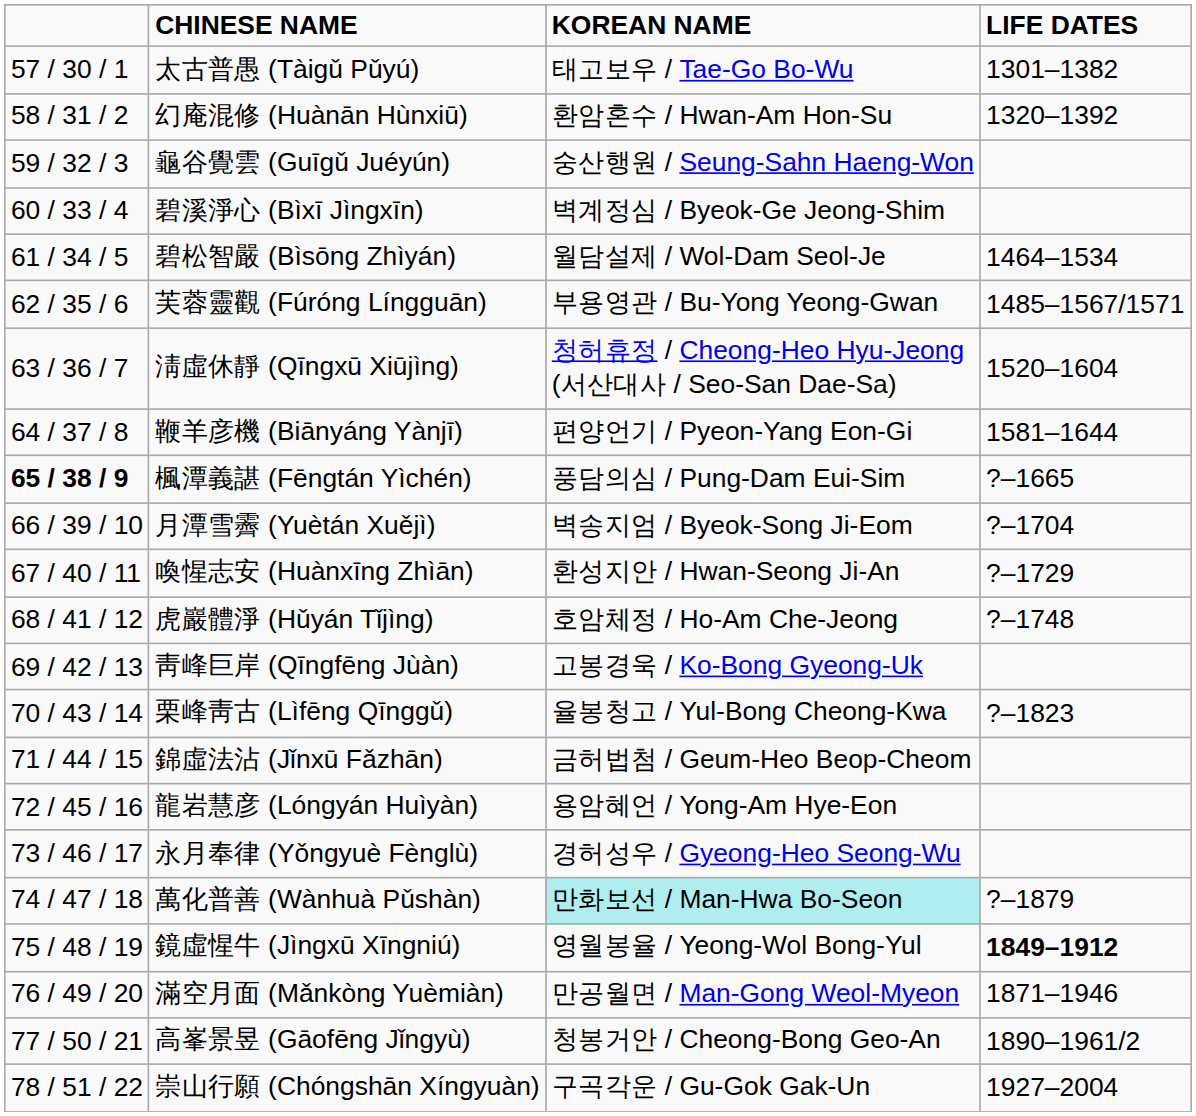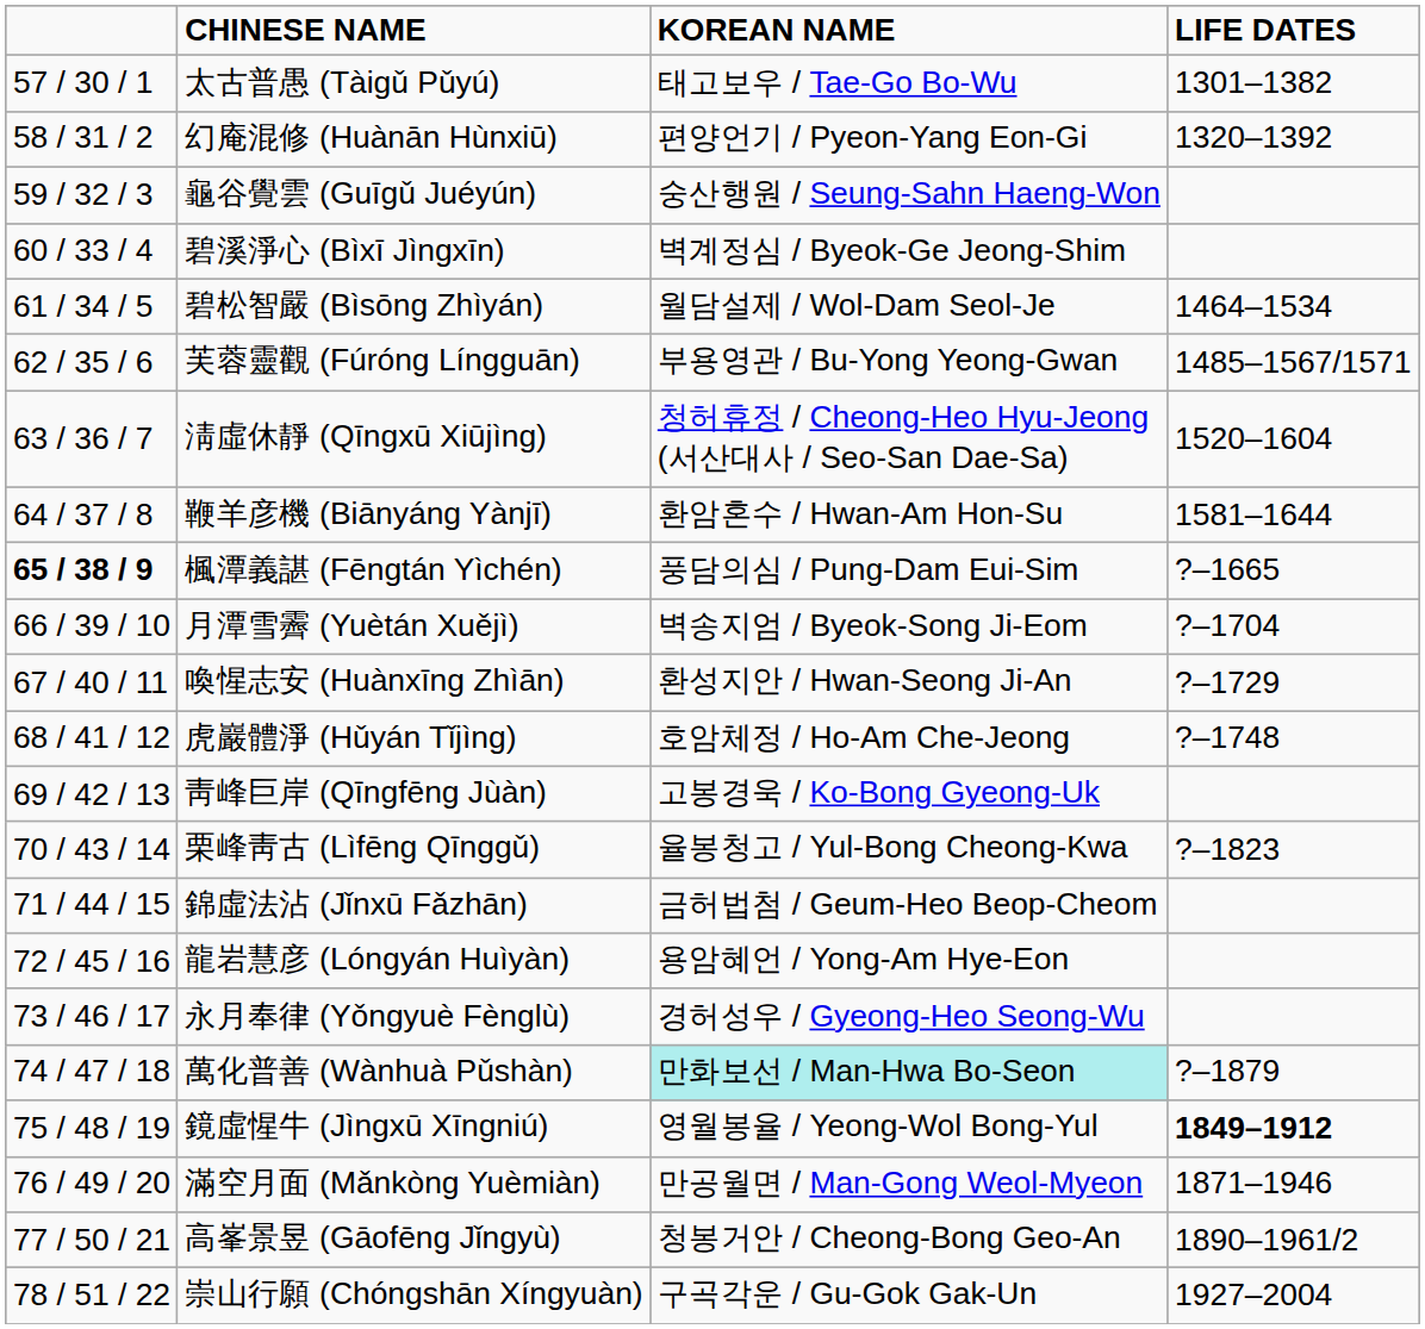 <table class="wikitable" style="border:1px solid black">
 <tr>
 <td></td>
 <td><strong>CHINESE NAME</strong></td>
 <td><strong>KOREAN NAME</strong></td>
 <td><strong>LIFE DATES</strong></td>
 </tr>
 <tr>
 <td>57 / 30 / 1</td>
 <td>太古普愚 (Tàigǔ Pǔyú)</td>
 <td>태고보우 / <a href='#'>Tae-Go Bo-Wu</a></td>
 <td>1301–1382</td>
 </tr>
 <tr>
 <td>58 / 31 / 2</td>
 <td>幻庵混修 (Huànān Hùnxiū)</td>
-<td>환암혼수 / Hwan-Am Hon-Su</td>
+<td>편양언기 / Pyeon-Yang Eon-Gi</td>
 <td>1320–1392</td>
 </tr>
 <tr>
 <td>59 / 32 / 3</td>
 <td>龜谷覺雲 (Guīgǔ Juéyún)</td>
 <td>숭산행원 / <a href='#'>Seung-Sahn Haeng-Won</a></td>
 <td></td>
 </tr>
 <tr>
 <td>60 / 33 / 4</td>
 <td>碧溪淨心 (Bìxī Jìngxīn)</td>
 <td>벽계정심 / Byeok-Ge Jeong-Shim</td>
 <td></td>
 </tr>
 <tr>
 <td>61 / 34 / 5</td>
 <td>碧松智嚴 (Bìsōng Zhìyán)</td>
 <td>월담설제 / Wol-Dam Seol-Je</td>
 <td>1464–1534</td>
 </tr>
 <tr>
 <td>62 / 35 / 6</td>
 <td>芙蓉靈觀 (Fúróng Língguān)</td>
 <td>부용영관 / Bu-Yong Yeong-Gwan</td>
 <td>1485–1567/1571</td>
 </tr>
 <tr>
 <td>63 / 36 / 7</td>
 <td>淸虛休靜 (Qīngxū Xiūjìng)</td>
 <td><a href='#'>청허휴정</a> / <a href='#'>Cheong-Heo Hyu-Jeong</a><br>(서산대사 / Seo-San Dae-Sa)</td>
 <td>1520–1604</td>
 </tr>
 <tr>
 <td>64 / 37 / 8</td>
 <td>鞭羊彦機 (Biānyáng Yànjī)</td>
-<td>편양언기 / Pyeon-Yang Eon-Gi</td>
+<td>환암혼수 / Hwan-Am Hon-Su</td>
 <td>1581–1644</td>
 </tr>
 <tr>
 <td><strong>65 / 38 / 9</strong></td>
 <td>楓潭義諶 (Fēngtán Yìchén)</td>
 <td>풍담의심 / Pung-Dam Eui-Sim</td>
 <td>?–1665</td>
 </tr>
 <tr>
 <td>66 / 39 / 10</td>
 <td>月潭雪霽 (Yuètán Xuějì)</td>
 <td>벽송지엄 / Byeok-Song Ji-Eom</td>
 <td>?–1704</td>
 </tr>
 <tr>
 <td>67 / 40 / 11</td>
 <td>喚惺志安 (Huànxīng Zhìān)</td>
 <td>환성지안 / Hwan-Seong Ji-An</td>
 <td>?–1729</td>
 </tr>
 <tr>
 <td>68 / 41 / 12</td>
 <td>虎巖體淨 (Hǔyán Tǐjìng)</td>
 <td>호암체정 / Ho-Am Che-Jeong</td>
 <td>?–1748</td>
 </tr>
 <tr>
 <td>69 / 42 / 13</td>
 <td>靑峰巨岸 (Qīngfēng Jùàn)</td>
 <td>고봉경욱 / <a href='#'>Ko-Bong Gyeong-Uk</a></td>
 <td></td>
 </tr>
 <tr>
 <td>70 / 43 / 14</td>
 <td>栗峰靑古 (Lìfēng Qīnggǔ)</td>
 <td>율봉청고 / Yul-Bong Cheong-Kwa</td>
 <td>?–1823</td>
 </tr>
 <tr>
 <td>71 / 44 / 15</td>
 <td>錦虛法沾 (Jǐnxū Fǎzhān)</td>
 <td>금허법첨 / Geum-Heo Beop-Cheom</td>
 <td></td>
 </tr>
 <tr>
 <td>72 / 45 / 16</td>
 <td>龍岩慧彦 (Lóngyán Huìyàn)</td>
 <td>용암혜언 / Yong-Am Hye-Eon</td>
 <td></td>
 </tr>
 <tr>
 <td>73 / 46 / 17</td>
 <td>永月奉律 (Yǒngyuè Fènglù)</td>
 <td>경허성우 / <a href='#'>Gyeong-Heo Seong-Wu</a></td>
 <td></td>
 </tr>
 <tr>
 <td>74 / 47 / 18</td>
 <td>萬化普善 (Wànhuà Pǔshàn)</td>
 <td style="background: paleturquoise;">만화보선 / Man-Hwa Bo-Seon</td>
 <td>?–1879</td>
 </tr>
 <tr>
 <td>75 / 48 / 19</td>
 <td>鏡虛惺牛 (Jìngxū Xīngniú)</td>
 <td>영월봉율 / Yeong-Wol Bong-Yul</td>
 <td><strong>1849–1912</strong></td>
 </tr>
 <tr>
 <td>76 / 49 / 20</td>
 <td>滿空月面 (Mǎnkòng Yuèmiàn)</td>
 <td>만공월면 / <a href='#'>Man-Gong Weol-Myeon</a></td>
 <td>1871–1946</td>
 </tr>
 <tr>
 <td>77 / 50 / 21</td>
 <td>高峯景昱 (Gāofēng Jǐngyù)</td>
 <td>청봉거안 / Cheong-Bong Geo-An</td>
 <td>1890–1961/2</td>
 </tr>
 <tr>
 <td>78 / 51 / 22</td>
 <td>崇山行願 (Chóngshān Xíngyuàn)</td>
 <td>구곡각운 / Gu-Gok Gak-Un</td>
 <td>1927–2004</td>
 </tr>
 </table>
